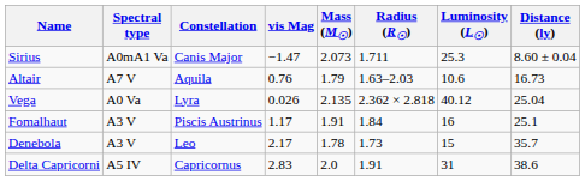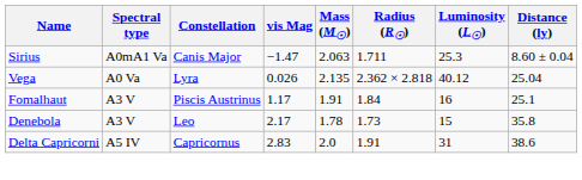 <table class="wikitable">
 <tr>
 <th><a href='#'>Name</a></th>
 <th><a href='#'>Spectral<br>type</a></th>
 <th><a href='#'>Constellation</a></th>
 <th><a href='#'>vis Mag</a></th>
 <th><a href='#'>Mass</a><br>(<a href='#'><em>M<sub>☉</sub></em></a>)</th>
 <th><a href='#'>Radius</a><br>(<a href='#'><em>R<sub>☉</sub></em></a>)</th>
 <th><a href='#'>Luminosity</a><br>(<a href='#'><em>L<sub>☉</sub></em></a>)</th>
 <th><a href='#'>Distance</a><br>(<a href='#'>ly</a>)</th>
 </tr>
 <tr>
 <td><a href='#'>Sirius</a></td>
 <td>A0mA1 Va</td>
 <td><a href='#'>Canis Major</a></td>
 <td>−1.47</td>
-<td>2.073</td>
+<td>2.063</td>
 <td>1.711</td>
 <td>25.3</td>
 <td>8.60 ± 0.04</td>
-</tr>
-<tr>
-<td><a href='#'>Altair</a></td>
-<td>A7 V</td>
-<td><a href='#'>Aquila</a></td>
-<td>0.76</td>
-<td>1.79</td>
-<td>1.63–2.03</td>
-<td>10.6</td>
-<td>16.73</td>
 </tr>
 <tr>
 <td><a href='#'>Vega</a></td>
 <td>A0 Va</td>
 <td><a href='#'>Lyra</a></td>
 <td>0.026</td>
 <td>2.135</td>
 <td>2.362 × 2.818</td>
 <td>40.12</td>
 <td>25.04</td>
 </tr>
 <tr>
 <td><a href='#'>Fomalhaut</a></td>
 <td>A3 V</td>
 <td><a href='#'>Piscis Austrinus</a></td>
 <td>1.17</td>
 <td>1.91</td>
 <td>1.84</td>
 <td>16</td>
 <td>25.1</td>
 </tr>
 <tr>
 <td><a href='#'>Denebola</a></td>
 <td>A3 V</td>
 <td><a href='#'>Leo</a></td>
 <td>2.17</td>
 <td>1.78</td>
 <td>1.73</td>
 <td>15</td>
-<td>35.7</td>
+<td>35.8</td>
 </tr>
 <tr>
 <td><a href='#'>Delta Capricorni</a></td>
 <td>A5 IV</td>
 <td><a href='#'>Capricornus</a></td>
 <td>2.83</td>
 <td>2.0</td>
 <td>1.91</td>
 <td>31</td>
 <td>38.6</td>
 </tr>
 </table>
